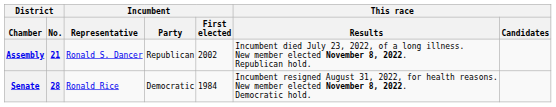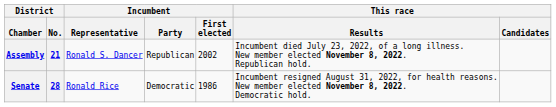 <table class="wikitable sortable">
 <tr valign=bottom>
 <th colspan="2">District</th>
 <th colspan="3">Incumbent</th>
 <th colspan="2">This race</th>
 </tr>
 <tr valign=bottom>
 <th>Chamber</th>
 <th>No.</th>
 <th>Representative</th>
 <th>Party</th>
 <th>First<br>elected</th>
 <th>Results</th>
 <th>Candidates</th>
 </tr>
 <tr>
 <th><a href='#'>Assembly</a></th>
 <th><a href='#'>21</a></th>
 <td><a href='#'>Ronald S. Dancer</a></td>
 <td>Republican</td>
 <td>2002<br></td>
 <td>Incumbent died July 23, 2022, of a long illness.<br>New member elected <strong>November 8, 2022</strong>.<br>Republican hold.</td>
 <td nowrap></td>
 </tr>
 <tr>
 <th><a href='#'>Senate</a></th>
 <th><a href='#'>28</a></th>
 <td><a href='#'>Ronald Rice</a></td>
 <td>Democratic</td>
-<td>1984<br></td>
+<td>1986<br></td>
 <td>Incumbent resigned August 31, 2022, for health reasons.<br>New member elected <strong>November 8, 2022</strong>.<br>Democratic hold.</td>
 <td nowrap></td>
 </tr>
 </table>
